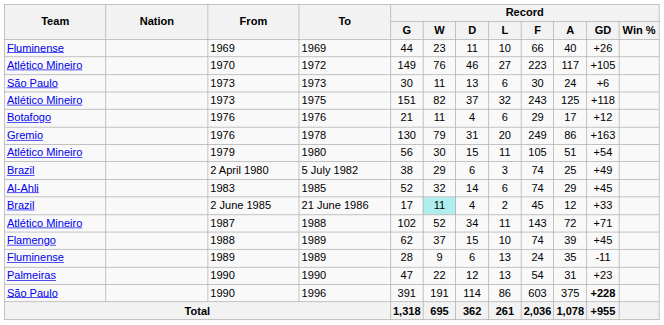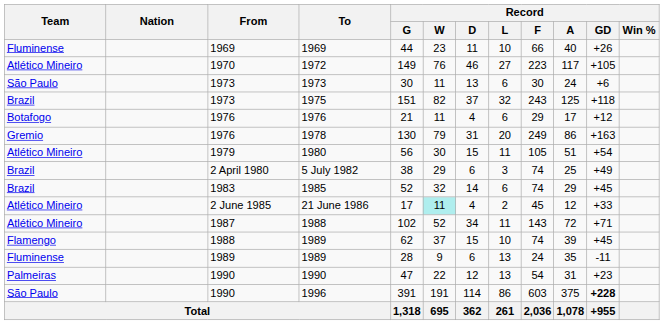 <table class="wikitable" style="text-align: center">
 <tr>
 <th rowspan=2 width=140>Team</th>
 <th rowspan=2 width=140>Nation</th>
 <th rowspan=2 width=125>From</th>
 <th rowspan=2 width=125>To</th>
 <th colspan=8>Record</th>
 </tr>
 <tr>
 <th width=40>G</th>
 <th width=40>W</th>
 <th width=40>D</th>
 <th width=40>L</th>
 <th width=40>F</th>
 <th width=40>A</th>
 <th width=40>GD</th>
 <th width=50>Win %</th>
 </tr>
 <tr>
 <td align="left"><a href='#'>Fluminense</a></td>
 <td align="left"></td>
 <td align=left>1969</td>
 <td align=left>1969</td>
 <td>44</td>
 <td>23</td>
 <td>11</td>
 <td>10</td>
 <td>66</td>
 <td>40</td>
 <td>+26</td>
 <td></td>
 </tr>
 <tr>
 <td align="left"><a href='#'>Atlético Mineiro</a></td>
 <td align="left"></td>
 <td align=left>1970</td>
 <td align=left>1972</td>
 <td>149</td>
 <td>76</td>
 <td>46</td>
 <td>27</td>
 <td>223</td>
 <td>117</td>
 <td>+105</td>
 <td></td>
 </tr>
 <tr>
 <td align="left"><a href='#'>São Paulo</a></td>
 <td align="left"></td>
 <td align=left>1973</td>
 <td align=left>1973</td>
 <td>30</td>
 <td>11</td>
 <td>13</td>
 <td>6</td>
 <td>30</td>
 <td>24</td>
 <td>+6</td>
 <td></td>
 </tr>
 <tr>
-<td align="left"><a href='#'>Atlético Mineiro</a></td>
+<td align="left"><a href='#'>Brazil</a></td>
 <td align="left"></td>
 <td align=left>1973</td>
 <td align=left>1975</td>
 <td>151</td>
 <td>82</td>
 <td>37</td>
 <td>32</td>
 <td>243</td>
 <td>125</td>
 <td>+118</td>
 <td></td>
 </tr>
 <tr>
 <td align="left"><a href='#'>Botafogo</a></td>
 <td align="left"></td>
 <td align=left>1976</td>
 <td align=left>1976</td>
 <td>21</td>
 <td>11</td>
 <td>4</td>
 <td>6</td>
 <td>29</td>
 <td>17</td>
 <td>+12</td>
 <td></td>
 </tr>
 <tr>
 <td align="left"><a href='#'>Gremio</a></td>
 <td align="left"></td>
 <td align=left>1976</td>
 <td align=left>1978</td>
 <td>130</td>
 <td>79</td>
 <td>31</td>
 <td>20</td>
 <td>249</td>
 <td>86</td>
 <td>+163</td>
 <td></td>
 </tr>
 <tr>
 <td align="left"><a href='#'>Atlético Mineiro</a></td>
 <td align="left"></td>
 <td align=left>1979</td>
 <td align=left>1980</td>
 <td>56</td>
 <td>30</td>
 <td>15</td>
 <td>11</td>
 <td>105</td>
 <td>51</td>
 <td>+54</td>
 <td></td>
 </tr>
 <tr>
 <td align="left"><a href='#'>Brazil</a></td>
 <td align="left"></td>
 <td align=left>2 April 1980</td>
 <td align=left>5 July 1982</td>
 <td>38</td>
 <td>29</td>
 <td>6</td>
 <td>3</td>
 <td>74</td>
 <td>25</td>
 <td>+49</td>
 <td></td>
 </tr>
 <tr>
-<td align="left"><a href='#'>Al-Ahli</a></td>
+<td align="left"><a href='#'>Brazil</a></td>
 <td align="left"></td>
 <td align=left>1983</td>
 <td align=left>1985</td>
 <td>52</td>
 <td>32</td>
 <td>14</td>
 <td>6</td>
 <td>74</td>
 <td>29</td>
 <td>+45</td>
 <td></td>
 </tr>
 <tr>
-<td align="left"><a href='#'>Brazil</a></td>
+<td align="left"><a href='#'>Atlético Mineiro</a></td>
 <td align="left"></td>
 <td align=left>2 June 1985</td>
 <td align=left>21 June 1986</td>
 <td>17</td>
 <td style="background: paleturquoise;">11</td>
 <td>4</td>
 <td>2</td>
 <td>45</td>
 <td>12</td>
 <td>+33</td>
 <td></td>
 </tr>
 <tr>
 <td align="left"><a href='#'>Atlético Mineiro</a></td>
 <td align="left"></td>
 <td align=left>1987</td>
 <td align=left>1988</td>
 <td>102</td>
 <td>52</td>
 <td>34</td>
 <td>11</td>
 <td>143</td>
 <td>72</td>
 <td>+71</td>
 <td></td>
 </tr>
 <tr>
 <td align="left"><a href='#'>Flamengo</a></td>
 <td align="left"></td>
 <td align=left>1988</td>
 <td align=left>1989</td>
 <td>62</td>
 <td>37</td>
 <td>15</td>
 <td>10</td>
 <td>74</td>
 <td>39</td>
 <td>+45</td>
 <td></td>
 </tr>
 <tr>
 <td align="left"><a href='#'>Fluminense</a></td>
 <td align="left"></td>
 <td align=left>1989</td>
 <td align=left>1989</td>
 <td>28</td>
 <td>9</td>
 <td>6</td>
 <td>13</td>
 <td>24</td>
 <td>35</td>
 <td>-11</td>
 <td></td>
 </tr>
 <tr>
 <td align="left"><a href='#'>Palmeiras</a></td>
 <td align="left"></td>
 <td align=left>1990</td>
 <td align=left>1990</td>
 <td>47</td>
 <td>22</td>
 <td>12</td>
 <td>13</td>
 <td>54</td>
 <td>31</td>
 <td>+23</td>
 <td></td>
 </tr>
 <tr>
 <td align="left"><a href='#'>São Paulo</a></td>
 <td align="left"></td>
 <td align=left>1990</td>
 <td align=left>1996</td>
 <td>391</td>
 <td>191</td>
 <td>114</td>
 <td>86</td>
 <td>603</td>
 <td>375</td>
 <td><strong>+228</strong></td>
 <td></td>
 </tr>
 <tr>
 <th align="center" colspan="4">Total</th>
 <th>1,318</th>
 <th>695</th>
 <th>362</th>
 <th>261</th>
 <th>2,036</th>
 <th>1,078</th>
 <th>+955</th>
 <th></th>
 </tr>
 </table>
